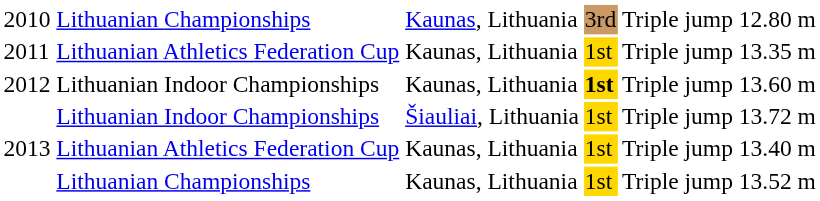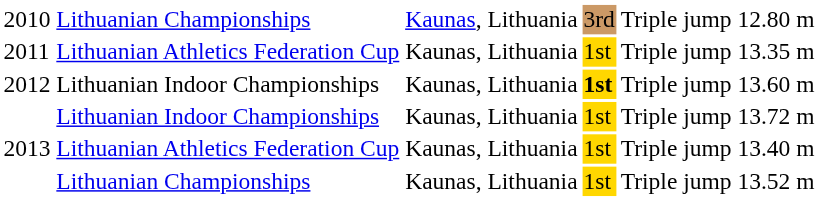 <table>
 <tr>
 <td>2010</td>
 <td><a href='#'>Lithuanian Championships</a></td>
 <td><a href='#'>Kaunas</a>, Lithuania</td>
 <td bgcolor="cb9966">3rd</td>
 <td>Triple jump</td>
 <td>12.80 m</td>
 </tr>
 <tr>
 <td>2011</td>
 <td><a href='#'>Lithuanian Athletics Federation Cup</a></td>
 <td>Kaunas, Lithuania</td>
 <td bgcolor="gold">1st</td>
 <td>Triple jump</td>
 <td>13.35 m</td>
 </tr>
 <tr>
 <td>2012</td>
 <td>Lithuanian Indoor Championships</td>
 <td>Kaunas, Lithuania</td>
 <td bgcolor="gold"><strong>1st</strong></td>
 <td>Triple jump</td>
 <td>13.60 m</td>
 </tr>
 <tr>
 <td rowspan=3>2013</td>
 <td><a href='#'>Lithuanian Indoor Championships</a></td>
-<td><a href='#'>Šiauliai</a>, Lithuania</td>
+<td>Kaunas, Lithuania</td>
 <td bgcolor="gold">1st</td>
 <td>Triple jump</td>
 <td>13.72 m</td>
 </tr>
 <tr>
 <td><a href='#'>Lithuanian Athletics Federation Cup</a></td>
 <td>Kaunas, Lithuania</td>
 <td bgcolor="gold">1st</td>
 <td>Triple jump</td>
 <td>13.40 m</td>
 </tr>
 <tr>
 <td><a href='#'>Lithuanian Championships</a></td>
 <td>Kaunas, Lithuania</td>
 <td bgcolor="gold">1st</td>
 <td>Triple jump</td>
 <td>13.52 m</td>
 </tr>
 </table>
